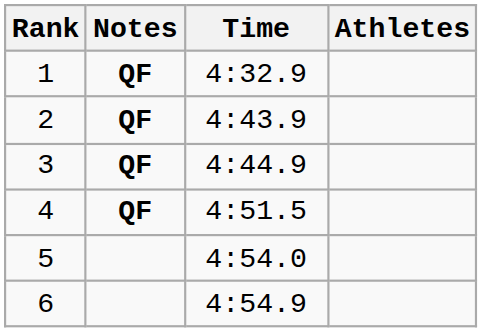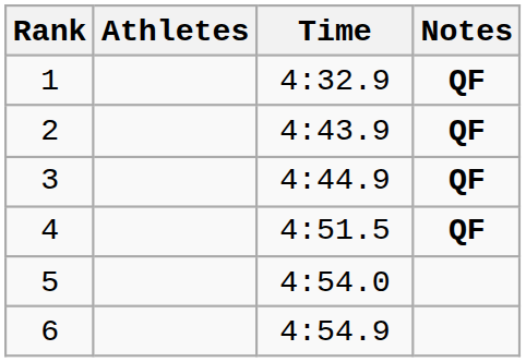 <table class="wikitable" style="text-align:center">
 <tr>
 <th>Rank</th>
+<th>Athletes</th>
+<th>Time</th>
 <th>Notes</th>
-<th>Time</th>
-<th>Athletes</th>
 </tr>
 <tr>
 <td>1</td>
+<td align=left></td>
+<td width=60>4:32.9</td>
 <td><strong>QF</strong></td>
-<td width=60>4:32.9</td>
-<td align=left></td>
 </tr>
 <tr>
 <td>2</td>
+<td align=left></td>
+<td>4:43.9</td>
 <td><strong>QF</strong></td>
-<td>4:43.9</td>
-<td align=left></td>
 </tr>
 <tr>
 <td>3</td>
+<td align=left></td>
+<td>4:44.9</td>
 <td><strong>QF</strong></td>
-<td>4:44.9</td>
-<td align=left></td>
 </tr>
 <tr>
 <td>4</td>
+<td align=left></td>
+<td>4:51.5</td>
 <td><strong>QF</strong></td>
-<td>4:51.5</td>
-<td align=left></td>
 </tr>
 <tr>
 <td>5</td>
+<td align=left></td>
+<td>4:54.0</td>
 <td></td>
-<td>4:54.0</td>
-<td align=left></td>
 </tr>
 <tr>
 <td>6</td>
+<td align=left></td>
+<td>4:54.9</td>
 <td></td>
-<td>4:54.9</td>
-<td align=left></td>
 </tr>
 </table>
